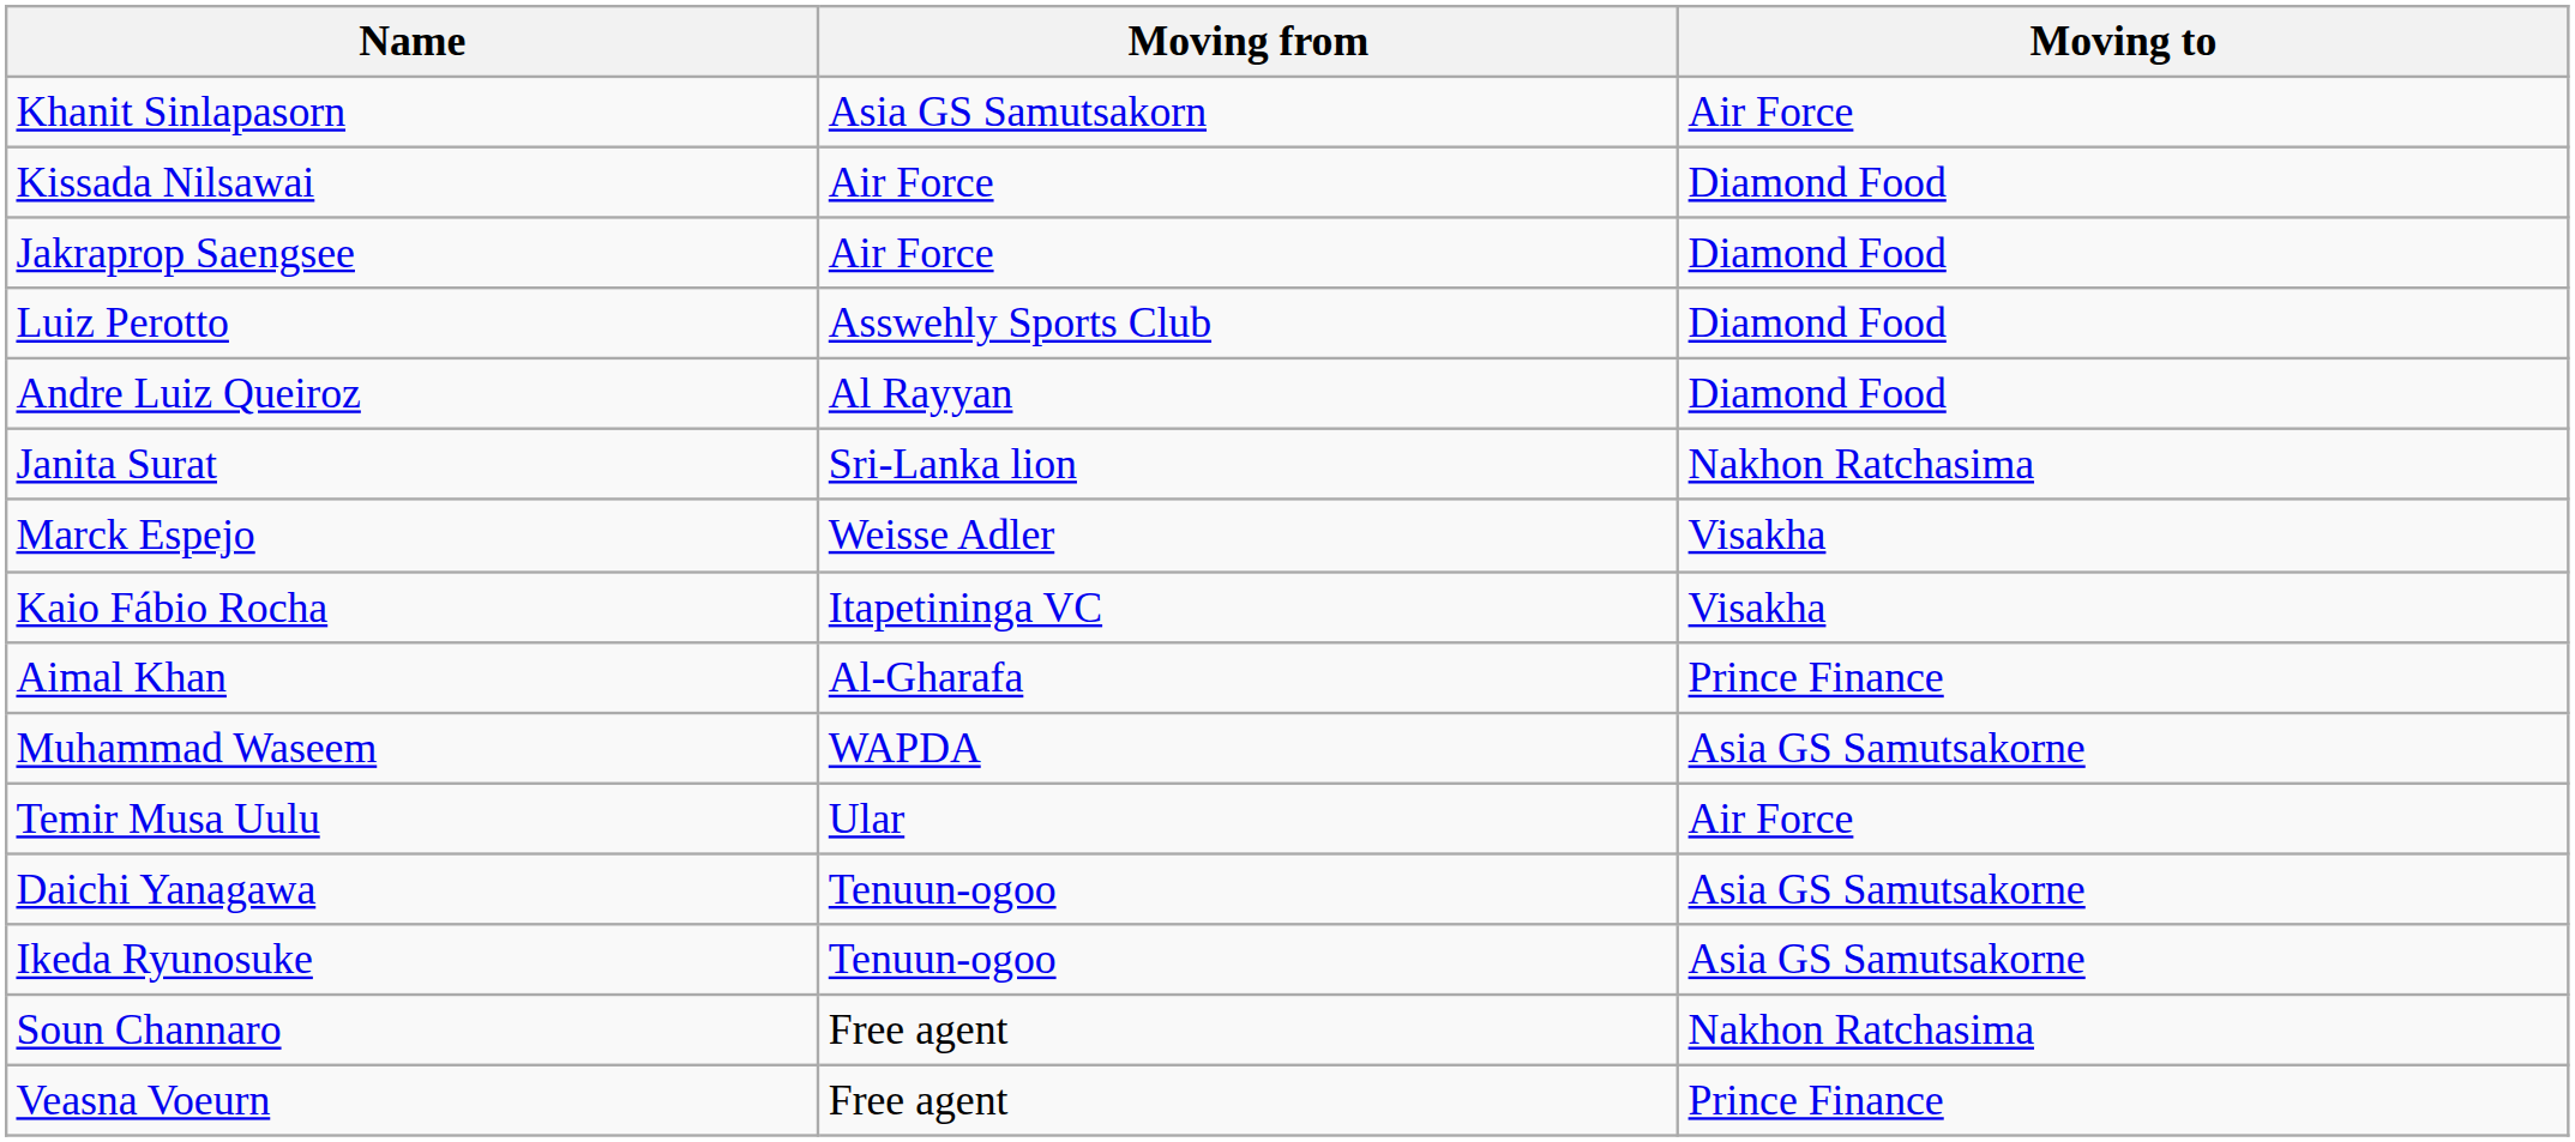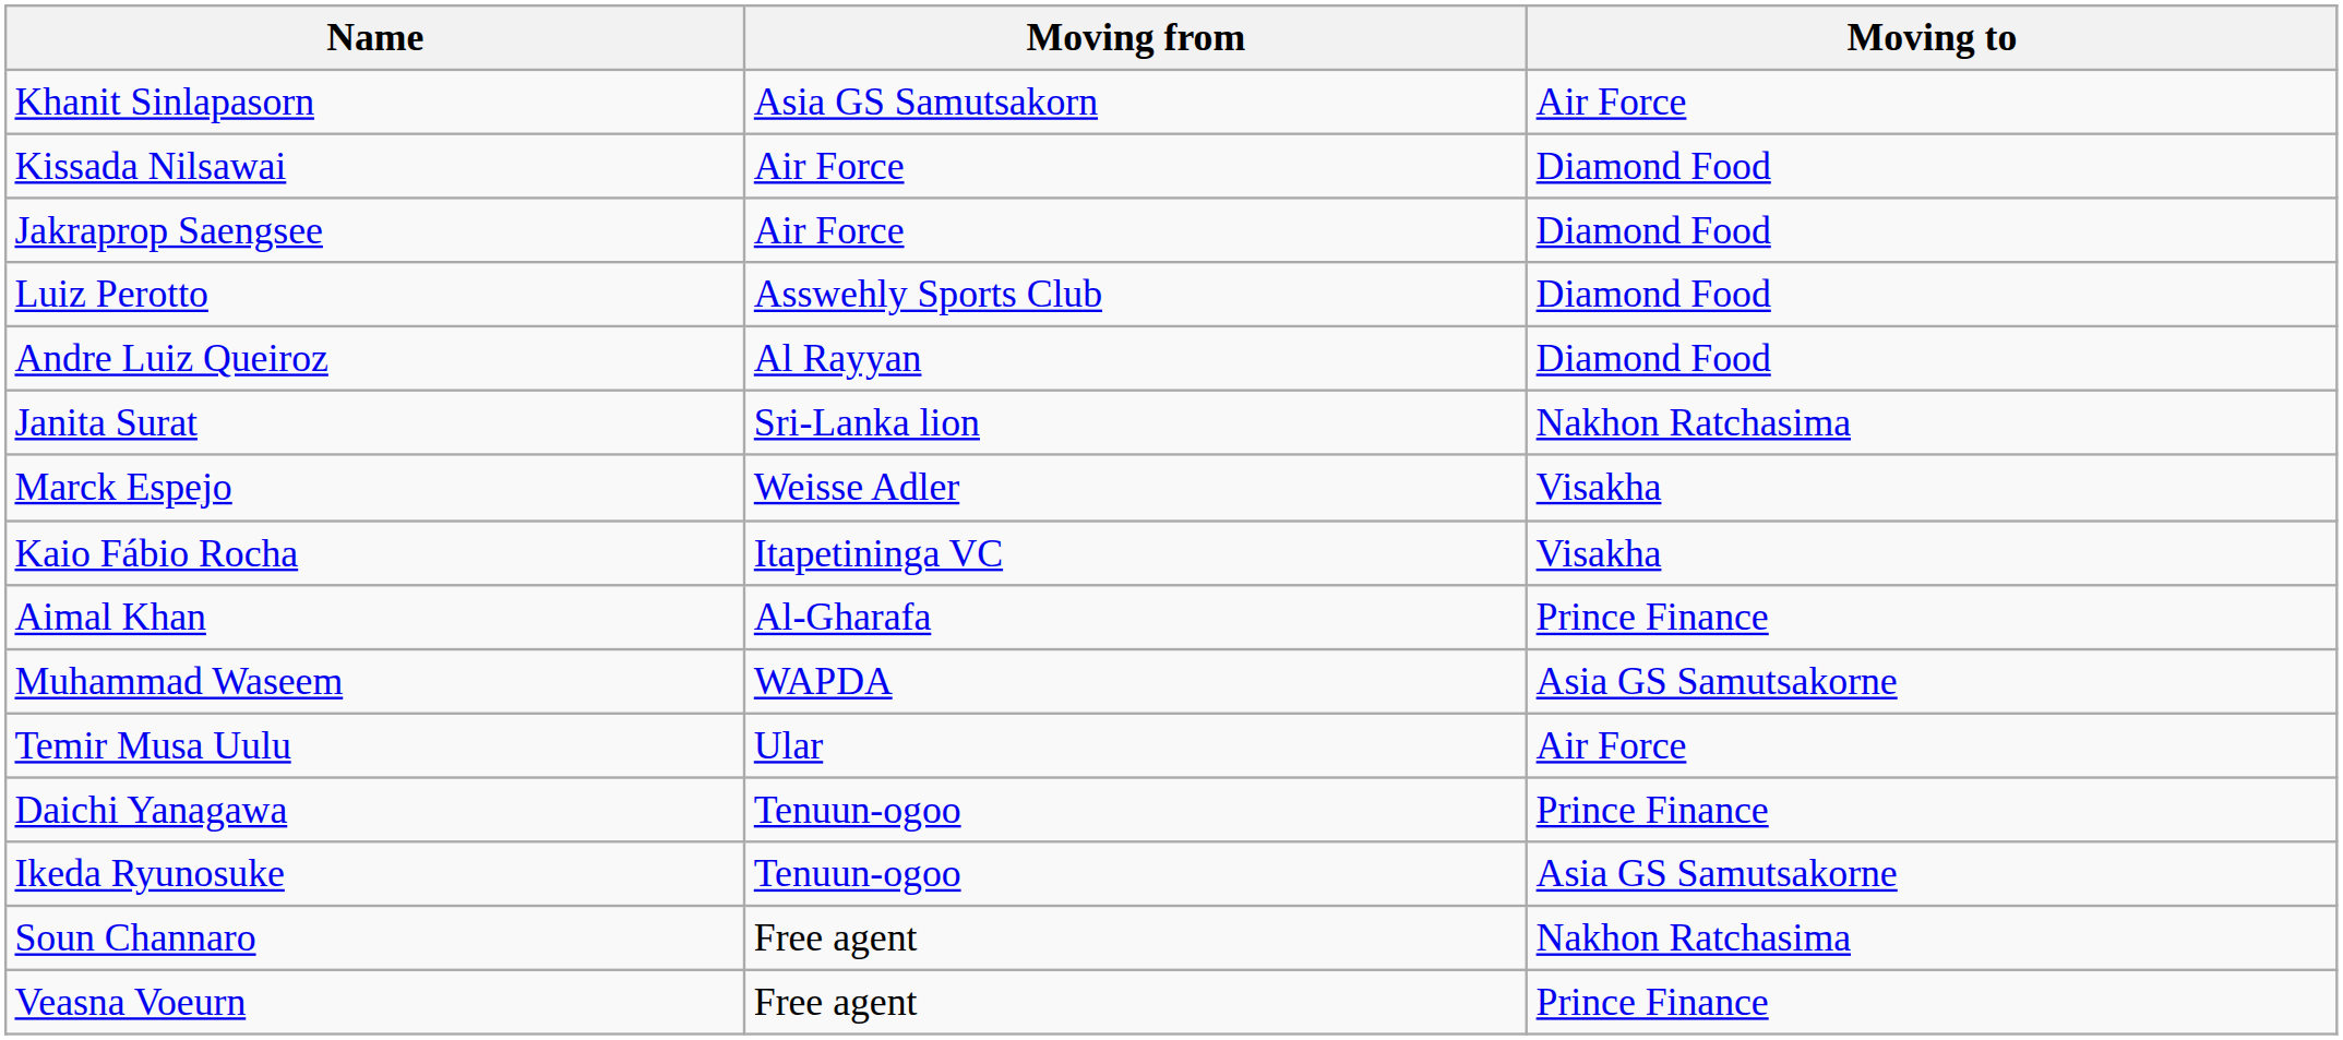 <table class="wikitable sortable" style="width:72%; font-size:95%; ">
 <tr>
 <th>Name</th>
 <th>Moving from</th>
 <th>Moving to</th>
 </tr>
 <tr>
 <td> <a href='#'>Khanit Sinlapasorn</a></td>
 <td> <a href='#'>Asia GS Samutsakorn</a></td>
 <td> <a href='#'>Air Force</a></td>
 </tr>
 <tr>
 <td> <a href='#'>Kissada Nilsawai</a></td>
 <td> <a href='#'>Air Force</a></td>
 <td> <a href='#'>Diamond Food</a></td>
 </tr>
 <tr>
 <td> <a href='#'>Jakraprop Saengsee</a></td>
 <td> <a href='#'>Air Force</a></td>
 <td> <a href='#'>Diamond Food</a></td>
 </tr>
 <tr>
 <td> <a href='#'>Luiz Perotto</a></td>
 <td> <a href='#'>Asswehly Sports Club</a></td>
 <td> <a href='#'>Diamond Food</a></td>
 </tr>
 <tr>
 <td> <a href='#'>Andre Luiz Queiroz</a></td>
 <td> <a href='#'>Al Rayyan</a></td>
 <td> <a href='#'>Diamond Food</a></td>
 </tr>
 <tr>
 <td> <a href='#'>Janita Surat</a></td>
 <td> <a href='#'>Sri-Lanka lion</a></td>
 <td> <a href='#'>Nakhon Ratchasima</a></td>
 </tr>
 <tr>
 <td> <a href='#'>Marck Espejo</a></td>
 <td> <a href='#'>Weisse Adler</a></td>
 <td> <a href='#'>Visakha</a></td>
 </tr>
 <tr>
 <td> <a href='#'>Kaio Fábio Rocha</a></td>
 <td> <a href='#'>Itapetininga VC</a></td>
 <td> <a href='#'>Visakha</a></td>
 </tr>
 <tr>
 <td> <a href='#'>Aimal Khan</a></td>
 <td> <a href='#'>Al-Gharafa</a></td>
 <td> <a href='#'>Prince Finance</a></td>
 </tr>
 <tr>
 <td> <a href='#'>Muhammad Waseem</a></td>
 <td> <a href='#'>WAPDA</a></td>
 <td> <a href='#'>Asia GS Samutsakorne</a></td>
 </tr>
 <tr>
 <td> <a href='#'>Temir Musa Uulu</a></td>
 <td> <a href='#'>Ular</a></td>
 <td> <a href='#'>Air Force</a></td>
 </tr>
 <tr>
 <td> <a href='#'>Daichi Yanagawa</a></td>
 <td> <a href='#'>Tenuun-ogoo</a></td>
-<td> <a href='#'>Asia GS Samutsakorne</a></td>
+<td> <a href='#'>Prince Finance</a></td>
 </tr>
 <tr>
 <td> <a href='#'>Ikeda Ryunosuke</a></td>
 <td> <a href='#'>Tenuun-ogoo</a></td>
 <td> <a href='#'>Asia GS Samutsakorne</a></td>
 </tr>
 <tr>
 <td> <a href='#'>Soun Channaro</a></td>
 <td>Free agent</td>
 <td> <a href='#'>Nakhon Ratchasima</a></td>
 </tr>
 <tr>
 <td> <a href='#'>Veasna Voeurn</a></td>
 <td>Free agent</td>
 <td> <a href='#'>Prince Finance</a></td>
 </tr>
 </table>
